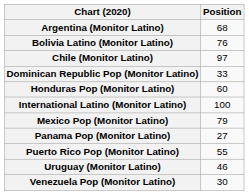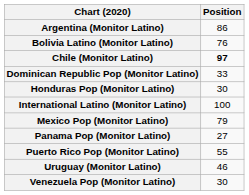 <table class="wikitable plainrowheaders sortable" style="text-align:center">
 <tr>
 <th scope="col">Chart (2020)</th>
 <th scope="col">Position</th>
 </tr>
 <tr>
 <th scope="row">Argentina (Monitor Latino)</th>
-<td>68</td>
+<td>86</td>
 </tr>
 <tr>
 <th scope="row">Bolivia Latino (Monitor Latino)</th>
 <td>76</td>
 </tr>
 <tr>
 <th scope="row">Chile (Monitor Latino)</th>
-<td>97</td>
+<td><strong>97</strong></td>
 </tr>
 <tr>
 <th scope="row">Dominican Republic Pop (Monitor Latino)</th>
 <td>33</td>
 </tr>
 <tr>
 <th scope="row">Honduras Pop (Monitor Latino)</th>
-<td>60</td>
+<td>30</td>
 </tr>
 <tr>
 <th scope="row">International Latino (Monitor Latino)</th>
 <td>100</td>
 </tr>
 <tr>
 <th scope="row">Mexico Pop (Monitor Latino)</th>
 <td>79</td>
 </tr>
 <tr>
 <th scope="row">Panama Pop (Monitor Latino)</th>
 <td>27</td>
 </tr>
 <tr>
 <th scope="row">Puerto Rico Pop (Monitor Latino)</th>
 <td align="center">55</td>
 </tr>
 <tr>
 <th scope="row">Uruguay (Monitor Latino)</th>
 <td>46</td>
 </tr>
 <tr>
 <th scope="row">Venezuela Pop (Monitor Latino)</th>
 <td>30</td>
 </tr>
 </table>
